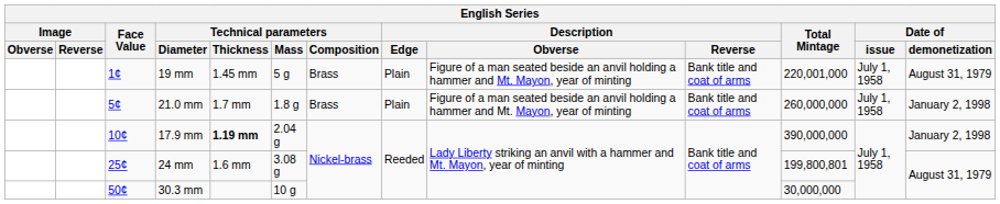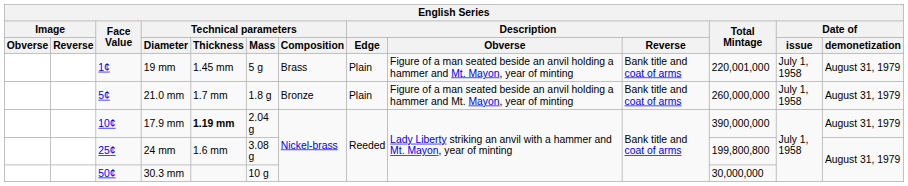 <table class="wikitable" style="font-size: 90%">
 <tr>
 <th colspan="13"><strong>English Series</strong></th>
 </tr>
 <tr>
 <th colspan="2">Image</th>
 <th rowspan="2">Face Value</th>
 <th colspan="4">Technical parameters</th>
 <th colspan="3">Description</th>
 <th rowspan="2">Total Mintage </th>
 <th colspan="2">Date of</th>
 </tr>
 <tr>
 <th>Obverse</th>
 <th>Reverse</th>
 <th>Diameter</th>
 <th>Thickness</th>
 <th>Mass</th>
 <th>Composition</th>
 <th>Edge</th>
 <th>Obverse</th>
 <th>Reverse</th>
 <th>issue</th>
 <th>demonetization</th>
 </tr>
 <tr>
 <td align="center" bgcolor="#ffffff"></td>
 <td align="center" bgcolor="#ffffff"></td>
 <td><a href='#'>1¢</a></td>
 <td>19 mm</td>
 <td>1.45 mm</td>
 <td>5 g</td>
 <td>Brass</td>
 <td>Plain</td>
 <td>Figure of a man seated beside an anvil holding a hammer and <a href='#'>Mt. Mayon</a>, year of minting</td>
 <td>Bank title and <a href='#'>coat of arms</a></td>
 <td>220,001,000</td>
 <td>July 1, 1958</td>
 <td>August 31, 1979</td>
 </tr>
 <tr>
 <td align="center" bgcolor="#ffffff"></td>
 <td align="center" bgcolor="#ffffff"></td>
 <td><a href='#'>5¢</a></td>
 <td>21.0 mm</td>
 <td>1.7 mm</td>
 <td>1.8 g</td>
-<td>Brass</td>
+<td>Bronze</td>
 <td>Plain</td>
 <td>Figure of a man seated beside an anvil holding a hammer and Mt. <a href='#'>Mayon</a>, year of minting</td>
 <td>Bank title and <a href='#'>coat of arms</a></td>
 <td>260,000,000</td>
 <td>July 1, 1958</td>
-<td>January 2, 1998</td>
+<td>August 31, 1979</td>
 </tr>
 <tr>
 <td align="center" bgcolor="#ffffff"></td>
 <td align="center" bgcolor="#ffffff"></td>
 <td><a href='#'>10¢</a></td>
 <td>17.9 mm</td>
 <td><strong>1.19 mm</strong></td>
 <td>2.04 g</td>
 <td rowspan="3"><a href='#'>Nickel-brass</a></td>
 <td rowspan="3">Reeded</td>
 <td rowspan="3"><a href='#'>Lady Liberty</a> striking an anvil with a hammer and <a href='#'>Mt. Mayon</a>, year of minting</td>
 <td rowspan="3">Bank title and <a href='#'>coat of arms</a></td>
 <td>390,000,000</td>
 <td rowspan="3">July 1, 1958</td>
-<td>January 2, 1998</td>
+<td>August 31, 1979</td>
 </tr>
 <tr>
 <td align="center" bgcolor="#ffffff"></td>
 <td align="center" bgcolor="#ffffff"></td>
 <td><a href='#'>25¢</a></td>
 <td>24 mm</td>
 <td>1.6 mm</td>
 <td>3.08 g</td>
-<td>199,800,801</td>
+<td>199,800,800</td>
 <td rowspan="2">August 31, 1979</td>
 </tr>
 <tr>
 <td align="center" bgcolor="#ffffff"></td>
 <td align="center" bgcolor="#ffffff"></td>
 <td><a href='#'>50¢</a></td>
 <td>30.3 mm</td>
 <td></td>
 <td>10 g</td>
 <td>30,000,000</td>
 </tr>
 </table>
